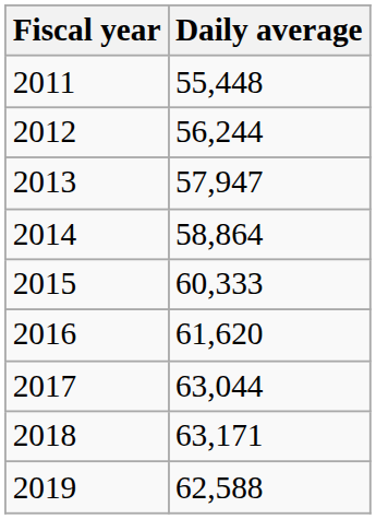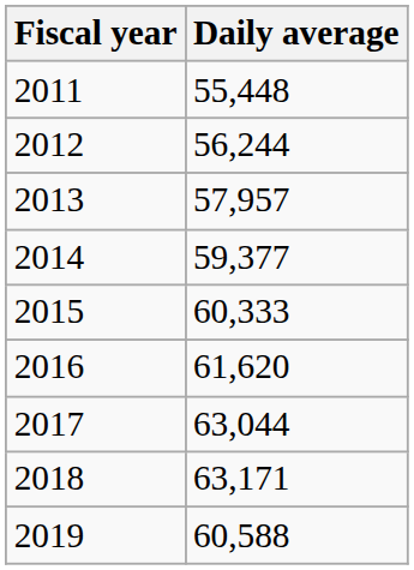 <table class="wikitable">
 <tr>
 <th>Fiscal year</th>
 <th>Daily average</th>
 </tr>
 <tr>
 <td>2011</td>
 <td>55,448</td>
 </tr>
 <tr>
 <td>2012</td>
 <td>56,244</td>
 </tr>
 <tr>
 <td>2013</td>
-<td>57,947</td>
+<td>57,957</td>
 </tr>
 <tr>
 <td>2014</td>
-<td>58,864</td>
+<td>59,377</td>
 </tr>
 <tr>
 <td>2015</td>
 <td>60,333</td>
 </tr>
 <tr>
 <td>2016</td>
 <td>61,620</td>
 </tr>
 <tr>
 <td>2017</td>
 <td>63,044</td>
 </tr>
 <tr>
 <td>2018</td>
 <td>63,171</td>
 </tr>
 <tr>
 <td>2019</td>
-<td>62,588</td>
+<td>60,588</td>
 </tr>
 </table>
